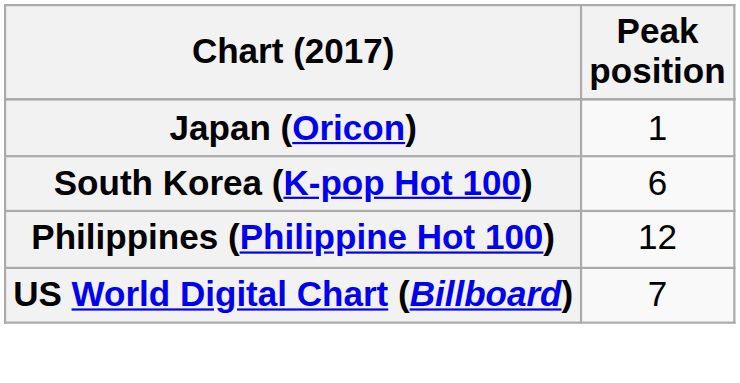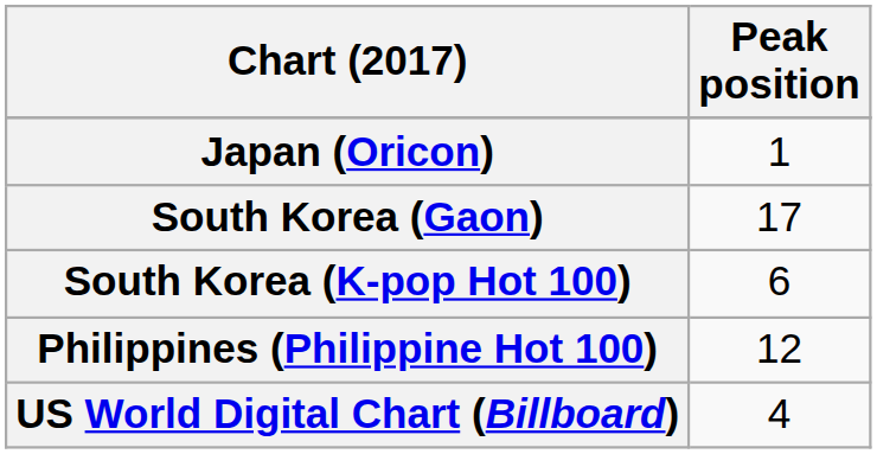 <table class="wikitable plainrowheaders sortable" style="text-align:center">
 <tr>
 <th scope="col">Chart (2017)</th>
 <th scope="col">Peak<br> position</th>
 </tr>
 <tr>
 </tr>
 <tr>
 <th scope="row">Japan (<a href='#'>Oricon</a>)<br></th>
 <td>1</td>
 </tr>
 <tr>
+<th scope="row">South Korea (<a href='#'>Gaon</a>)</th>
+<td>17</td>
+</tr>
+<tr>
 <th scope="row">South Korea (<a href='#'>K-pop Hot 100</a>)</th>
 <td>6</td>
 </tr>
 <tr>
 <th scope="row">Philippines (<a href='#'>Philippine Hot 100</a>)</th>
 <td>12</td>
 </tr>
 <tr>
 <th scope="row">US <a href='#'>World Digital Chart</a> (<em><a href='#'>Billboard</a></em>)</th>
-<td>7</td>
+<td>4</td>
 </tr>
 </table>
